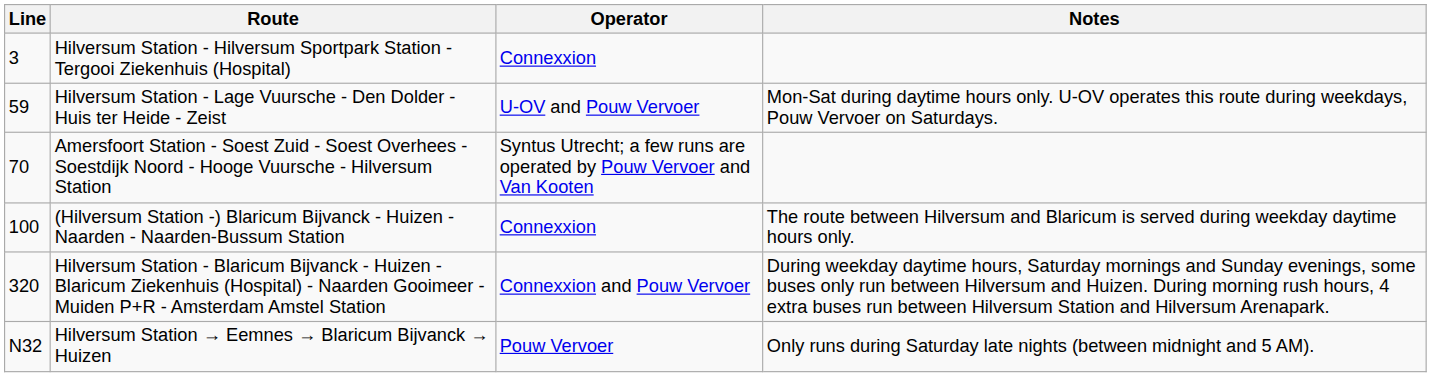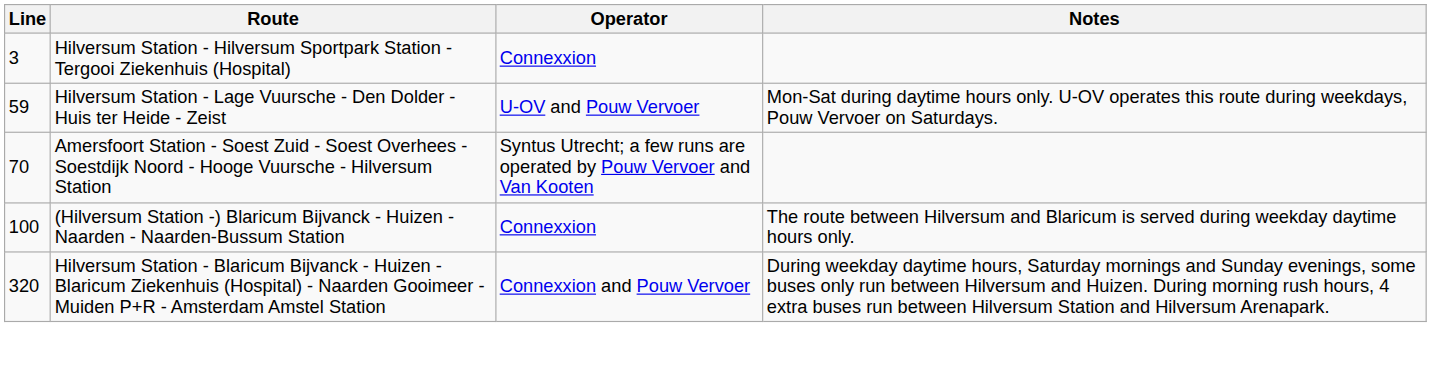 <table class="wikitable">
 <tr>
 <th>Line</th>
 <th>Route</th>
 <th>Operator</th>
 <th>Notes</th>
 </tr>
 <tr>
 <td>3</td>
 <td>Hilversum Station - Hilversum Sportpark Station - Tergooi Ziekenhuis (Hospital)</td>
 <td><a href='#'>Connexxion</a></td>
 <td></td>
 </tr>
 <tr>
 <td>59</td>
 <td>Hilversum Station - Lage Vuursche - Den Dolder - Huis ter Heide - Zeist</td>
 <td><a href='#'>U-OV</a> and <a href='#'>Pouw Vervoer</a></td>
 <td>Mon-Sat during daytime hours only. U-OV operates this route during weekdays, Pouw Vervoer on Saturdays.</td>
 </tr>
 <tr>
 <td>70</td>
 <td>Amersfoort Station - Soest Zuid - Soest Overhees - Soestdijk Noord - Hooge Vuursche - Hilversum Station</td>
 <td>Syntus Utrecht; a few runs are operated by <a href='#'>Pouw Vervoer</a> and <a href='#'>Van Kooten</a></td>
 <td></td>
 </tr>
 <tr>
 <td>100</td>
 <td>(Hilversum Station -) Blaricum Bijvanck - Huizen - Naarden - Naarden-Bussum Station</td>
 <td><a href='#'>Connexxion</a></td>
 <td>The route between Hilversum and Blaricum is served during weekday daytime hours only.</td>
 </tr>
 <tr>
 <td>320</td>
 <td>Hilversum Station - Blaricum Bijvanck - Huizen - Blaricum Ziekenhuis (Hospital) - Naarden Gooimeer - Muiden P+R - Amsterdam Amstel Station</td>
 <td><a href='#'>Connexxion</a> and <a href='#'>Pouw Vervoer</a></td>
 <td>During weekday daytime hours, Saturday mornings and Sunday evenings, some buses only run between Hilversum and Huizen. During morning rush hours, 4 extra buses run between Hilversum Station and Hilversum Arenapark.</td>
 </tr>
-<tr>
-<td>N32</td>
-<td>Hilversum Station → Eemnes → Blaricum Bijvanck → Huizen</td>
-<td><a href='#'>Pouw Vervoer</a></td>
-<td>Only runs during Saturday late nights (between midnight and 5 AM).</td>
-</tr>
 </table>
